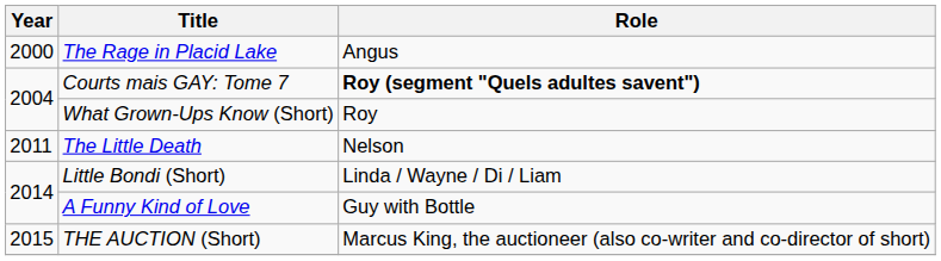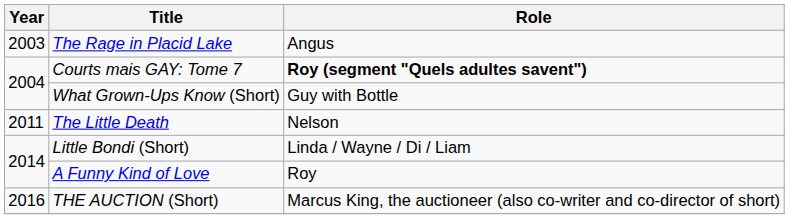 <table class="wikitable sortable">
 <tr>
 <th>Year</th>
 <th>Title</th>
 <th>Role</th>
 </tr>
 <tr>
-<td>2000</td>
+<td>2003</td>
 <td><em><a href='#'>The Rage in Placid Lake</a></em></td>
 <td>Angus</td>
 </tr>
 <tr>
 <td rowspan=2>2004</td>
 <td><em>Courts mais GAY: Tome 7</em></td>
 <td><strong>Roy (segment "Quels adultes savent")</strong></td>
 </tr>
 <tr>
 <td><em>What Grown-Ups Know</em> (Short)</td>
-<td>Roy</td>
+<td>Guy with Bottle</td>
 </tr>
 <tr>
 <td>2011</td>
 <td><em><a href='#'>The Little Death</a></em></td>
 <td>Nelson</td>
 </tr>
 <tr>
 <td rowspan=2>2014</td>
 <td><em>Little Bondi</em> (Short) </td>
 <td>Linda / Wayne /  Di / Liam</td>
 </tr>
 <tr>
 <td><em><a href='#'>A Funny Kind of Love</a></em></td>
-<td>Guy with Bottle</td>
+<td>Roy</td>
 </tr>
 <tr>
-<td>2015</td>
+<td>2016</td>
 <td><em>THE AUCTION</em> (Short)</td>
 <td>Marcus King, the auctioneer (also co-writer and co-director of short)</td>
 </tr>
 <tr>
 </tr>
 </table>
